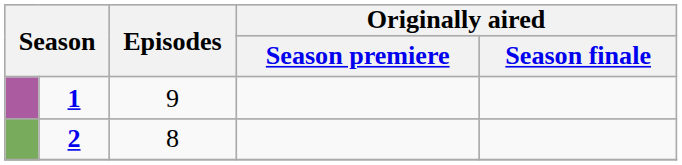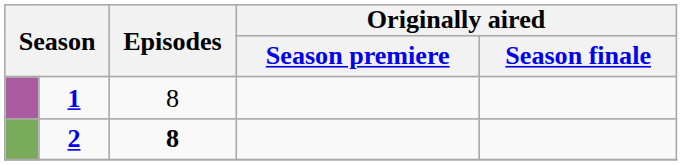 <table class="wikitable plainrowheaders"  style="text-align:center;">
 <tr>
 <th scope="col" style="padding:0 8px;" colspan="2" rowspan="2">Season</th>
 <th scope="col" style="padding:0 8px;" rowspan="2">Episodes</th>
 <th scope="col" style="padding:0 80px;" colspan="2">Originally aired</th>
 </tr>
 <tr>
 <th scope="col"><a href='#'>Season premiere</a></th>
 <th scope="col"><a href='#'>Season finale</a></th>
 </tr>
 <tr>
 <td scope="row" style="background:#ab5ba0;"></td>
 <td><strong><a href='#'>1</a></strong></td>
-<td>9</td>
+<td>8</td>
 <td></td>
 <td></td>
 </tr>
 <tr>
 <td scope="row" style="background:#78ab5b;"></td>
 <td><strong><a href='#'>2</a></strong></td>
-<td>8</td>
+<td><strong>8</strong></td>
 <td></td>
 <td></td>
 </tr>
 <tr>
 </tr>
 </table>
